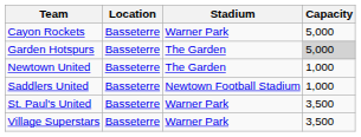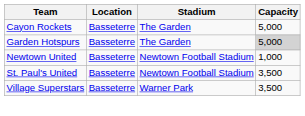 <table class="wikitable sortable">
 <tr>
 <th>Team</th>
 <th>Location</th>
 <th>Stadium</th>
 <th>Capacity</th>
 </tr>
 <tr>
 <td><a href='#'>Cayon Rockets</a></td>
 <td><a href='#'>Basseterre</a></td>
-<td><a href='#'>Warner Park</a></td>
+<td><a href='#'>The Garden</a></td>
 <td>5,000</td>
 </tr>
 <tr>
 <td><a href='#'>Garden Hotspurs</a></td>
 <td><a href='#'>Basseterre</a></td>
 <td><a href='#'>The Garden</a></td>
 <td style="background: lightgrey;">5,000</td>
 </tr>
 <tr>
 <td><a href='#'>Newtown United</a></td>
 <td><a href='#'>Basseterre</a></td>
-<td><a href='#'>The Garden</a></td>
-<td>1,000</td>
-</tr>
-<tr>
-<td><a href='#'>Saddlers United</a></td>
-<td><a href='#'>Basseterre</a></td>
 <td><a href='#'>Newtown Football Stadium</a></td>
 <td>1,000</td>
 </tr>
 <tr>
 <td><a href='#'>St. Paul's United</a></td>
 <td><a href='#'>Basseterre</a></td>
-<td><a href='#'>Warner Park</a></td>
+<td><a href='#'>Newtown Football Stadium</a></td>
 <td>3,500</td>
 </tr>
 <tr>
 <td><a href='#'>Village Superstars</a></td>
 <td><a href='#'>Basseterre</a></td>
 <td><a href='#'>Warner Park</a></td>
 <td>3,500</td>
 </tr>
 </table>
